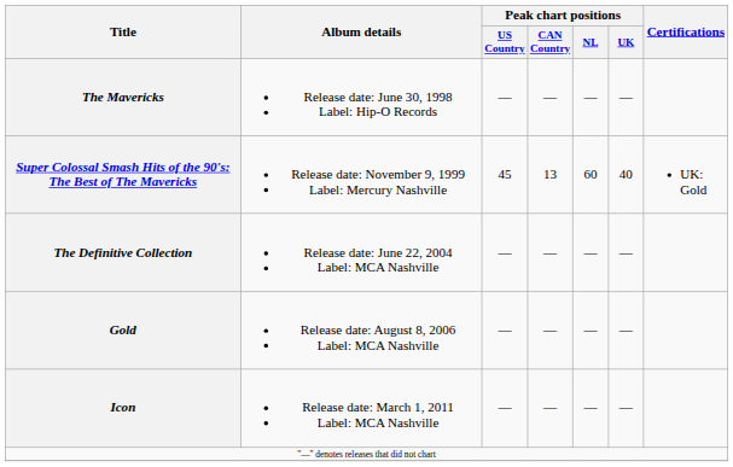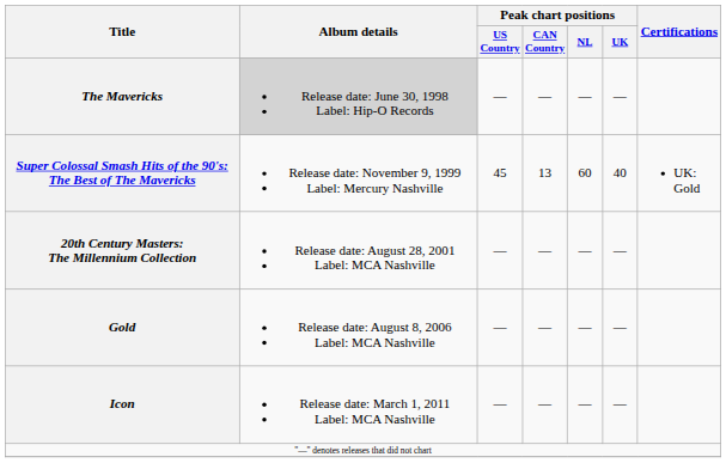 <table class="wikitable plainrowheaders" style="text-align:center;">
 <tr>
 <th rowspan="2" style="width:20em;">Title</th>
 <th rowspan="2" style="width:20em;">Album details</th>
 <th colspan="4">Peak chart positions</th>
 <th rowspan="2"><a href='#'>Certifications</a></th>
 </tr>
 <tr style="font-size:smaller;">
 <th width="40"><a href='#'>US Country</a><br></th>
 <th width="40"><a href='#'>CAN Country</a></th>
 <th width="40"><a href='#'>NL</a><br></th>
 <th width="40"><a href='#'>UK</a></th>
 </tr>
 <tr>
 <th scope="row"><em>The Mavericks</em></th>
-<td><br><ul><li>Release date: June 30, 1998</li><li>Label: Hip-O Records</li></ul></td>
+<td style="background: lightgrey;"><br><ul><li>Release date: June 30, 1998</li><li>Label: Hip-O Records</li></ul></td>
 <td>—</td>
 <td>—</td>
 <td>—</td>
 <td>—</td>
 <td></td>
 </tr>
 <tr>
 <th scope="row"><em><a href='#'>Super Colossal Smash Hits of the 90's:<br>The Best of The Mavericks</a></em></th>
 <td><br><ul><li>Release date: November 9, 1999</li><li>Label: Mercury Nashville</li></ul></td>
 <td>45</td>
 <td>13</td>
 <td>60</td>
 <td>40</td>
 <td align="left"><br><ul><li>UK: Gold </li></ul></td>
 </tr>
 <tr>
-<th scope="row"><em>The Definitive Collection</em></th>
-<td><br><ul><li>Release date: June 22, 2004</li><li>Label: MCA Nashville</li></ul></td>
+<th scope="row"><em>20th Century Masters:<br>The Millennium Collection</em></th>
+<td><br><ul><li>Release date: August 28, 2001</li><li>Label: MCA Nashville</li></ul></td>
 <td>—</td>
 <td>—</td>
 <td>—</td>
 <td>—</td>
 <td></td>
 </tr>
 <tr>
 <th scope="row"><em>Gold</em></th>
 <td><br><ul><li>Release date: August 8, 2006</li><li>Label: MCA Nashville</li></ul></td>
 <td>—</td>
 <td>—</td>
 <td>—</td>
 <td>—</td>
 <td></td>
 </tr>
 <tr>
 <th scope="row"><em>Icon</em></th>
 <td><br><ul><li>Release date: March 1, 2011</li><li>Label: MCA Nashville</li></ul></td>
 <td>—</td>
 <td>—</td>
 <td>—</td>
 <td>—</td>
 <td></td>
 </tr>
 <tr>
 <td colspan="7" style="font-size:8pt">"—" denotes releases that did not chart</td>
 </tr>
 <tr>
 </tr>
 </table>
